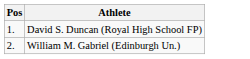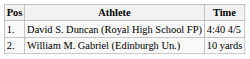 <table class="wikitable">
 <tr>
 <th>Pos</th>
 <th>Athlete</th>
+<th>Time</th>
 </tr>
 <tr>
 <td>1.</td>
 <td>David S. Duncan (Royal High School FP)</td>
+<td>4:40 4/5</td>
 </tr>
 <tr>
 <td>2.</td>
 <td>William M. Gabriel (Edinburgh Un.)</td>
+<td>10 yards</td>
 </tr>
 </table>
